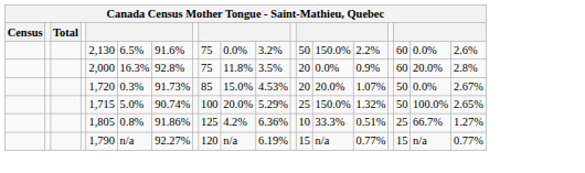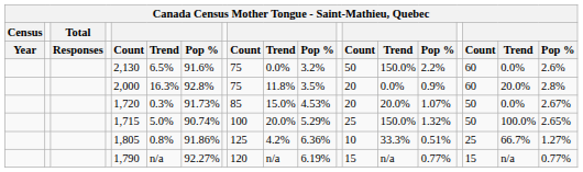 <table class="wikitable">
 <tr>
 <th colspan="19">Canada Census Mother Tongue - Saint-Mathieu, Quebec</th>
 </tr>
 <tr>
 <th>Census</th>
 <td></td>
 <th>Total</th>
 <td colspan="1"></td>
 <th colspan="3"></th>
 <td colspan="1"></td>
 <th colspan="3"></th>
 <td colspan="1"></td>
 <th colspan="3"></th>
 <td colspan="1"></td>
 <th colspan="3"></th>
+</tr>
+<tr>
+<th>Year</th>
+<td></td>
+<th>Responses</th>
+<td></td>
+<th>Count</th>
+<th>Trend</th>
+<th>Pop %</th>
+<td></td>
+<th>Count</th>
+<th>Trend</th>
+<th>Pop %</th>
+<td></td>
+<th>Count</th>
+<th>Trend</th>
+<th>Pop %</th>
+<td></td>
+<th>Count</th>
+<th>Trend</th>
+<th>Pop %</th>
 </tr>
 <tr>
 <td></td>
 <td></td>
 <td></td>
 <td></td>
 <td>2,130</td>
 <td> 6.5%</td>
 <td>91.6%</td>
 <td></td>
 <td>75</td>
 <td> 0.0%</td>
 <td>3.2%</td>
 <td></td>
 <td>50</td>
 <td> 150.0%</td>
 <td>2.2%</td>
 <td></td>
 <td>60</td>
 <td> 0.0%</td>
 <td>2.6%</td>
 </tr>
 <tr>
 <td></td>
 <td></td>
 <td></td>
 <td></td>
 <td>2,000</td>
 <td> 16.3%</td>
 <td>92.8%</td>
 <td></td>
 <td>75</td>
 <td> 11.8%</td>
 <td>3.5%</td>
 <td></td>
 <td>20</td>
 <td> 0.0%</td>
 <td>0.9%</td>
 <td></td>
 <td>60</td>
 <td> 20.0%</td>
 <td>2.8%</td>
 </tr>
 <tr>
 <td></td>
 <td></td>
 <td></td>
 <td></td>
 <td>1,720</td>
 <td> 0.3%</td>
 <td>91.73%</td>
 <td></td>
 <td>85</td>
 <td> 15.0%</td>
 <td>4.53%</td>
 <td></td>
 <td>20</td>
 <td> 20.0%</td>
 <td>1.07%</td>
 <td></td>
 <td>50</td>
 <td> 0.0%</td>
 <td>2.67%</td>
 </tr>
 <tr>
 <td></td>
 <td></td>
 <td></td>
 <td></td>
 <td>1,715</td>
 <td> 5.0%</td>
 <td>90.74%</td>
 <td></td>
 <td>100</td>
 <td> 20.0%</td>
 <td>5.29%</td>
 <td></td>
 <td>25</td>
 <td> 150.0%</td>
 <td>1.32%</td>
 <td></td>
 <td>50</td>
 <td> 100.0%</td>
 <td>2.65%</td>
 </tr>
 <tr>
 <td></td>
 <td></td>
 <td></td>
 <td></td>
 <td>1,805</td>
 <td> 0.8%</td>
 <td>91.86%</td>
 <td></td>
 <td>125</td>
 <td> 4.2%</td>
 <td>6.36%</td>
 <td></td>
 <td>10</td>
 <td> 33.3%</td>
 <td>0.51%</td>
 <td></td>
 <td>25</td>
 <td> 66.7%</td>
 <td>1.27%</td>
 </tr>
 <tr>
 <td></td>
 <td></td>
 <td></td>
 <td></td>
 <td>1,790</td>
 <td>n/a</td>
 <td>92.27%</td>
 <td></td>
 <td>120</td>
 <td>n/a</td>
 <td>6.19%</td>
 <td></td>
 <td>15</td>
 <td>n/a</td>
 <td>0.77%</td>
 <td></td>
 <td>15</td>
 <td>n/a</td>
 <td>0.77%</td>
 </tr>
 </table>
